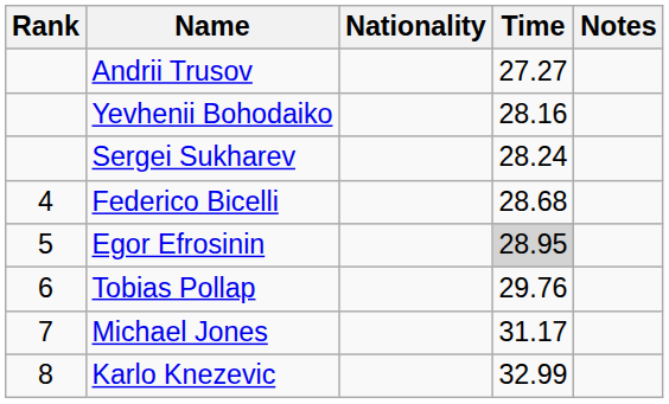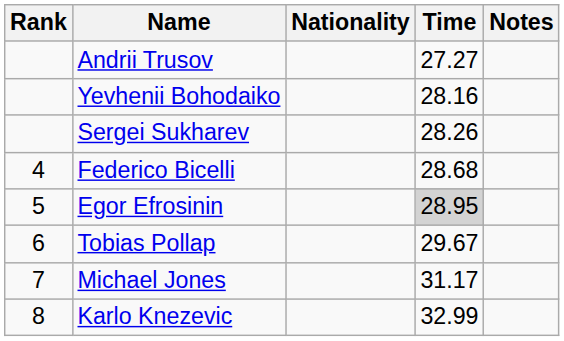 <table class="wikitable sortable" style="text-align:center">
 <tr>
 <th>Rank</th>
 <th>Name</th>
 <th>Nationality</th>
 <th>Time</th>
 <th>Notes</th>
 </tr>
 <tr>
 <td></td>
 <td align=left><a href='#'>Andrii Trusov</a></td>
 <td align=left></td>
 <td>27.27</td>
 <td></td>
 </tr>
 <tr>
 <td></td>
 <td align=left><a href='#'>Yevhenii Bohodaiko</a></td>
 <td align=left></td>
 <td>28.16</td>
 <td></td>
 </tr>
 <tr>
 <td></td>
 <td align=left><a href='#'>Sergei Sukharev</a></td>
 <td align=left></td>
-<td>28.24</td>
+<td>28.26</td>
 <td></td>
 </tr>
 <tr>
 <td>4</td>
 <td align=left><a href='#'>Federico Bicelli</a></td>
 <td align=left></td>
 <td>28.68</td>
 <td></td>
 </tr>
 <tr>
 <td>5</td>
 <td align=left><a href='#'>Egor Efrosinin</a></td>
 <td align=left></td>
 <td style="background: lightgrey;">28.95</td>
 <td></td>
 </tr>
 <tr>
 <td>6</td>
 <td align=left><a href='#'>Tobias Pollap</a></td>
 <td align=left></td>
-<td>29.76</td>
+<td>29.67</td>
 <td></td>
 </tr>
 <tr>
 <td>7</td>
 <td align=left><a href='#'>Michael Jones</a></td>
 <td align=left></td>
 <td>31.17</td>
 <td></td>
 </tr>
 <tr>
 <td>8</td>
 <td align=left><a href='#'>Karlo Knezevic</a></td>
 <td align=left></td>
 <td>32.99</td>
 <td></td>
 </tr>
 </table>
